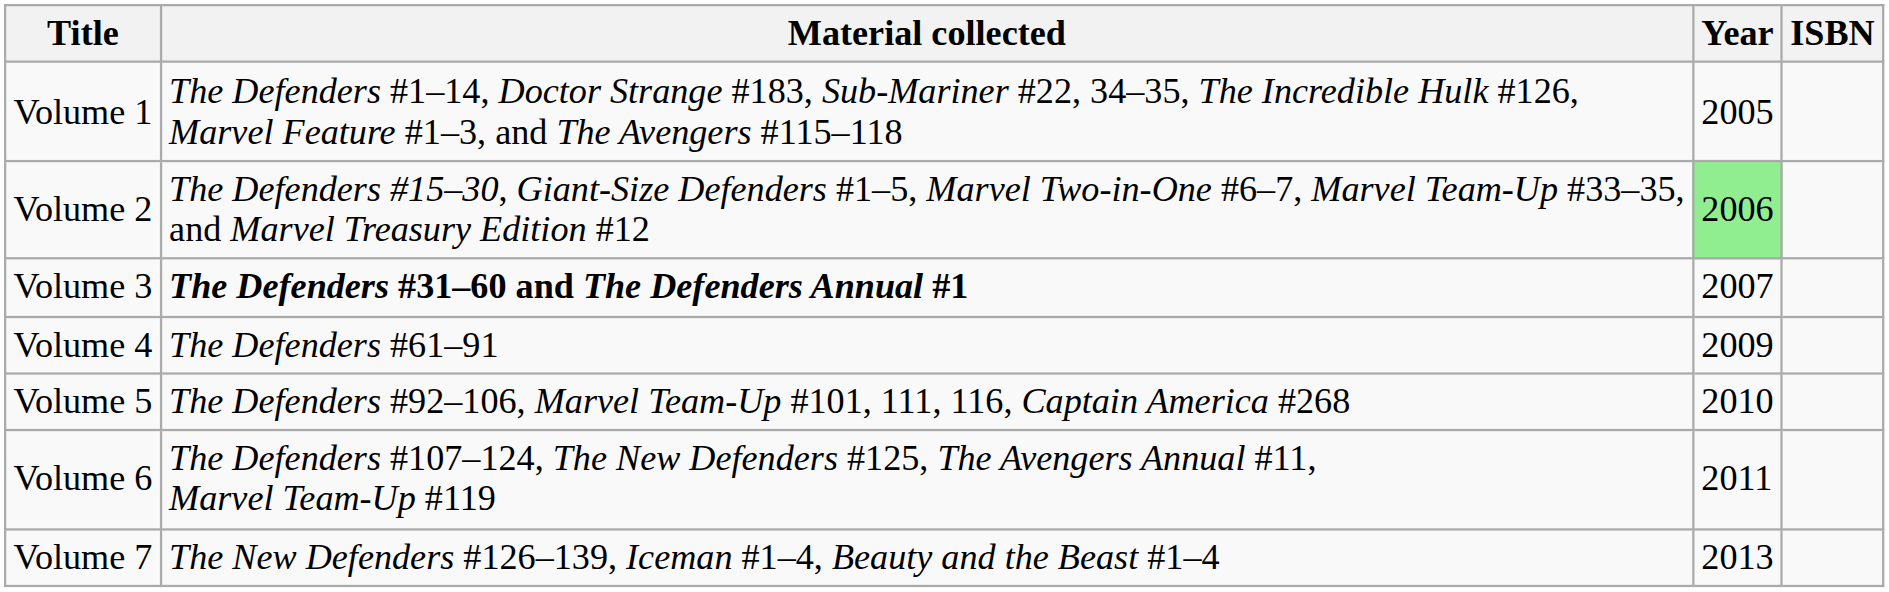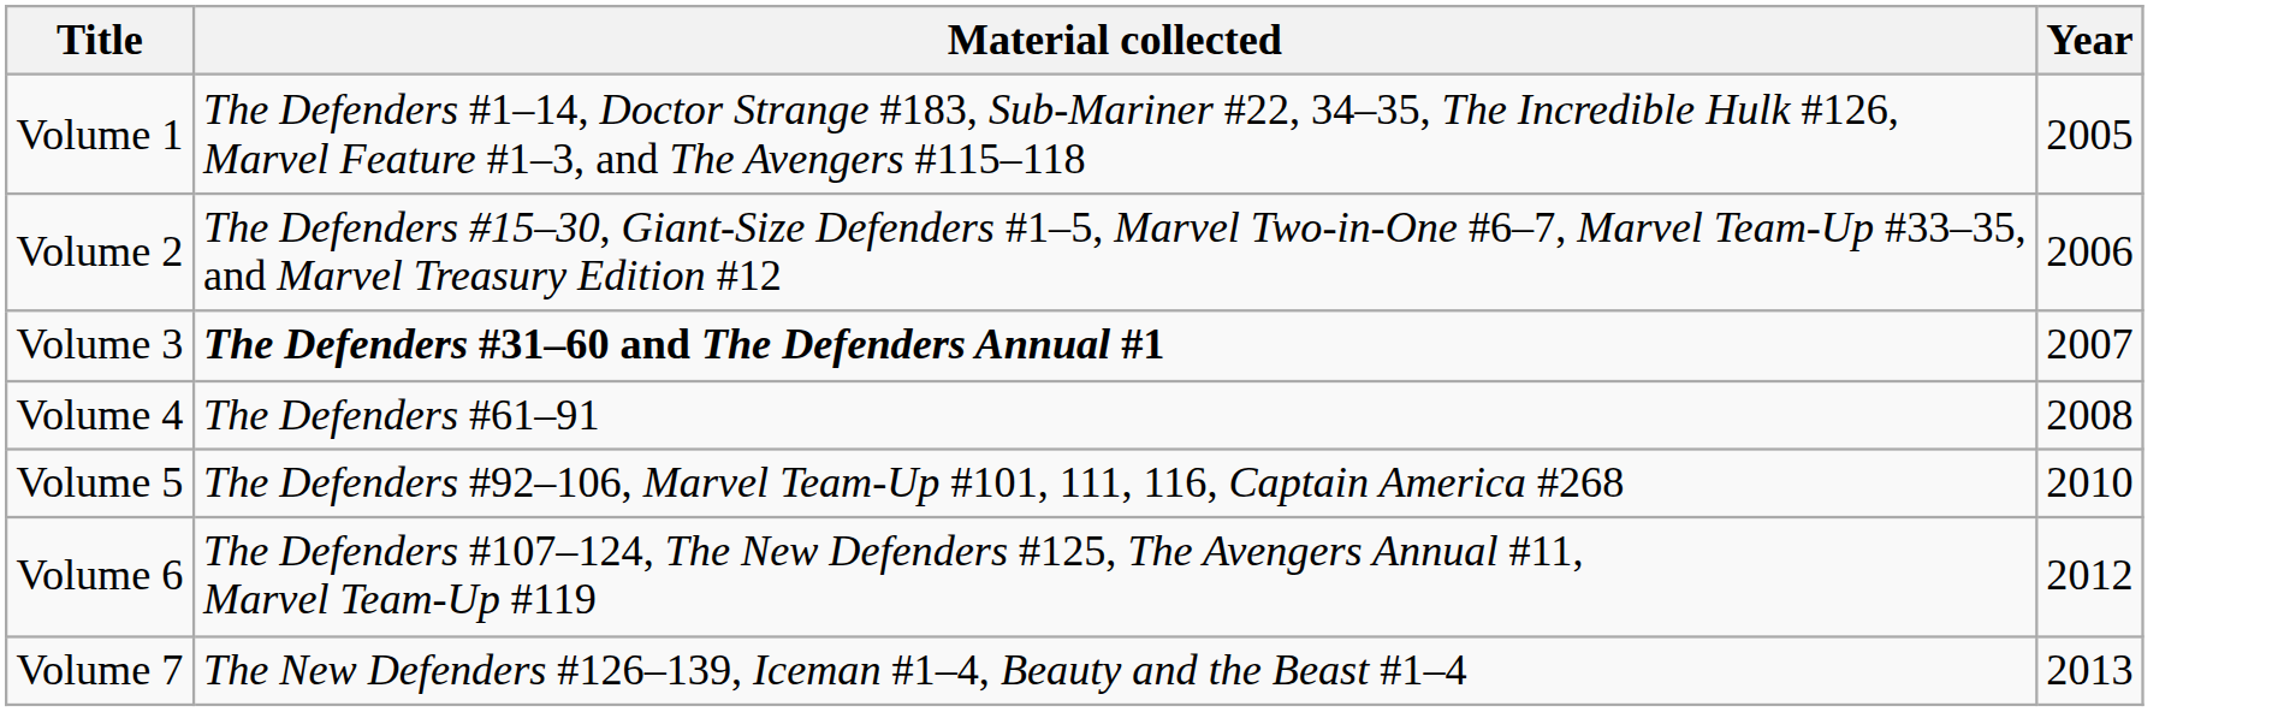 <table class="wikitable sortable">
 <tr>
 <th>Title</th>
 <th>Material collected</th>
 <th>Year</th>
-<th>ISBN</th>
 </tr>
 <tr>
 <td>Volume 1</td>
 <td><em>The Defenders</em> #1–14, <em>Doctor Strange</em> #183, <em>Sub-Mariner</em> #22, 34–35, <em>The Incredible Hulk</em> #126,<br> <em>Marvel Feature</em> #1–3, and <em>The Avengers</em> #115–118</td>
 <td>2005</td>
-<td></td>
 </tr>
 <tr>
 <td>Volume 2</td>
 <td><em>The Defenders #15–30</em>, <em>Giant-Size Defenders</em> #1–5, <em>Marvel Two-in-One</em> #6–7, <em>Marvel Team-Up</em> #33–35,<br> and <em>Marvel Treasury Edition</em> #12</td>
-<td style="background: lightgreen;">2006</td>
-<td></td>
+<td>2006</td>
 </tr>
 <tr>
 <td>Volume 3</td>
 <td><strong><em>The Defenders</em> #31–60 and <em>The Defenders Annual</em> #1</strong></td>
 <td>2007</td>
-<td></td>
 </tr>
 <tr>
 <td>Volume 4</td>
 <td><em>The Defenders</em> #61–91</td>
-<td>2009</td>
-<td></td>
+<td>2008</td>
 </tr>
 <tr>
 <td>Volume 5</td>
 <td><em>The Defenders</em> #92–106, <em>Marvel Team-Up</em> #101, 111, 116, <em>Captain America</em> #268</td>
 <td>2010</td>
-<td></td>
 </tr>
 <tr>
 <td>Volume 6</td>
 <td><em>The Defenders</em> #107–124, <em>The New Defenders</em> #125, <em>The Avengers Annual</em> #11,<br> <em>Marvel Team-Up</em> #119</td>
-<td>2011</td>
-<td></td>
+<td>2012</td>
 </tr>
 <tr>
 <td>Volume 7</td>
 <td><em>The New Defenders</em> #126–139, <em>Iceman</em> #1–4, <em>Beauty and the Beast</em> #1–4</td>
 <td>2013</td>
-<td></td>
 </tr>
 </table>
